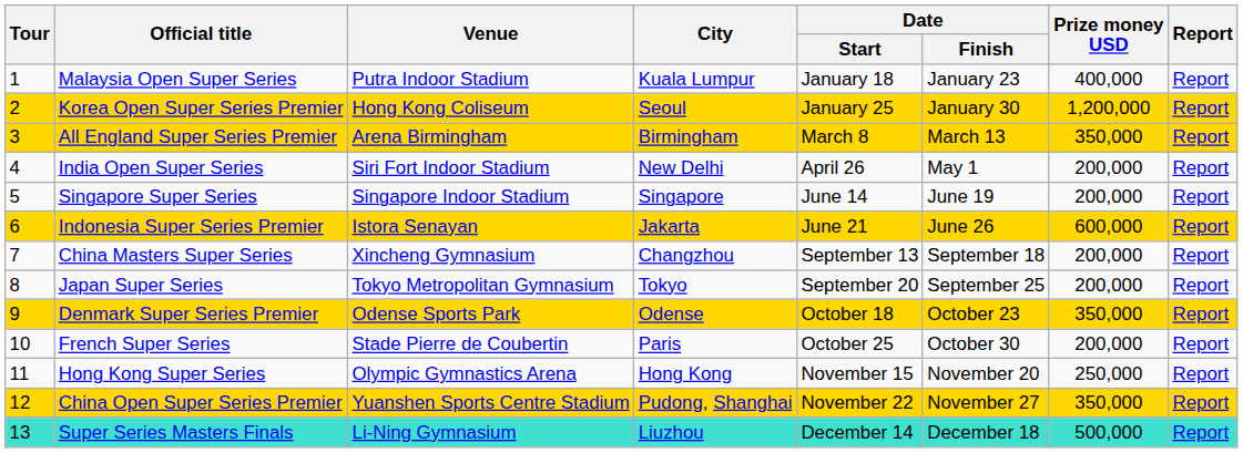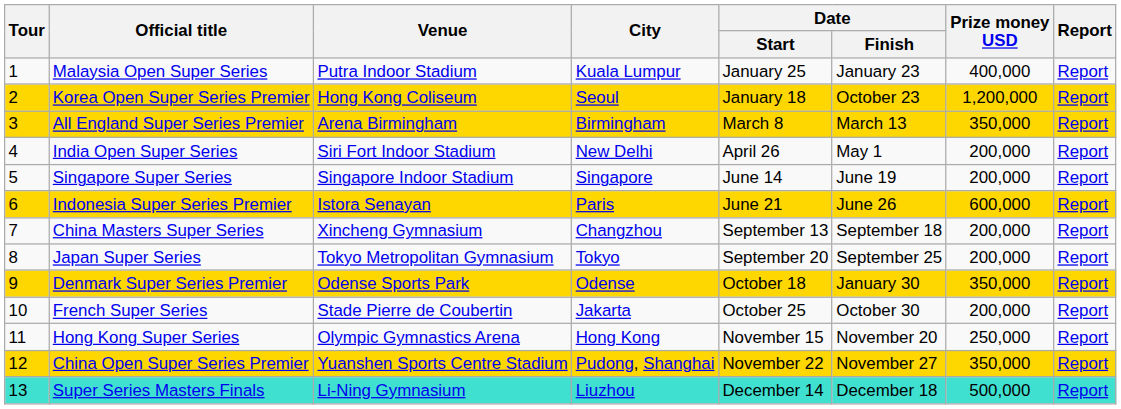 <table class=wikitable style="font-size:85%">
 <tr>
 <th rowspan=2>Tour</th>
 <th rowspan=2>Official title</th>
 <th rowspan=2>Venue</th>
 <th rowspan=2>City</th>
 <th colspan=2>Date</th>
 <th rowspan=2>Prize money <br><a href='#'>USD</a></th>
 <th rowspan=2>Report</th>
 </tr>
 <tr>
 <th>Start</th>
 <th>Finish</th>
 </tr>
 <tr>
 <td>1</td>
 <td> <a href='#'>Malaysia Open Super Series</a></td>
 <td><a href='#'>Putra Indoor Stadium</a></td>
 <td><a href='#'>Kuala Lumpur</a></td>
-<td>January 18</td>
+<td>January 25</td>
 <td>January 23</td>
 <td align=center>400,000</td>
 <td><a href='#'>Report</a></td>
 </tr>
 <tr bgcolor="gold">
 <td>2</td>
 <td> <a href='#'>Korea Open Super Series Premier</a></td>
 <td><a href='#'>Hong Kong Coliseum</a></td>
 <td><a href='#'>Seoul</a></td>
-<td>January 25</td>
-<td>January 30</td>
+<td>January 18</td>
+<td>October 23</td>
 <td align=center>1,200,000</td>
 <td><a href='#'>Report</a></td>
 </tr>
 <tr bgcolor="gold">
 <td>3</td>
 <td> <a href='#'>All England Super Series Premier</a></td>
 <td><a href='#'>Arena Birmingham</a></td>
 <td><a href='#'>Birmingham</a></td>
 <td>March 8</td>
 <td>March 13</td>
 <td align=center>350,000</td>
 <td><a href='#'>Report</a></td>
 </tr>
 <tr>
 <td>4</td>
 <td> <a href='#'>India Open Super Series</a></td>
 <td><a href='#'>Siri Fort Indoor Stadium</a></td>
 <td><a href='#'>New Delhi</a></td>
 <td>April 26</td>
 <td>May 1</td>
 <td align=center>200,000</td>
 <td><a href='#'>Report</a></td>
 </tr>
 <tr>
 <td>5</td>
 <td> <a href='#'>Singapore Super Series</a></td>
 <td><a href='#'>Singapore Indoor Stadium</a></td>
 <td><a href='#'>Singapore</a></td>
 <td>June 14</td>
 <td>June 19</td>
 <td align=center>200,000</td>
 <td><a href='#'>Report</a></td>
 </tr>
 <tr bgcolor="gold">
 <td>6</td>
 <td> <a href='#'>Indonesia Super Series Premier</a></td>
 <td><a href='#'>Istora Senayan</a></td>
-<td><a href='#'>Jakarta</a></td>
+<td><a href='#'>Paris</a></td>
 <td>June 21</td>
 <td>June 26</td>
 <td align=center>600,000</td>
 <td><a href='#'>Report</a></td>
 </tr>
 <tr>
 <td>7</td>
 <td> <a href='#'>China Masters Super Series</a></td>
 <td><a href='#'>Xincheng Gymnasium</a></td>
 <td><a href='#'>Changzhou</a></td>
 <td>September 13</td>
 <td>September 18</td>
 <td align=center>200,000</td>
 <td><a href='#'>Report</a></td>
 </tr>
 <tr>
 <td>8</td>
 <td> <a href='#'>Japan Super Series</a></td>
 <td><a href='#'>Tokyo Metropolitan Gymnasium</a></td>
 <td><a href='#'>Tokyo</a></td>
 <td>September 20</td>
 <td>September 25</td>
 <td align=center>200,000</td>
 <td><a href='#'>Report</a></td>
 </tr>
 <tr bgcolor="gold">
 <td>9</td>
 <td> <a href='#'>Denmark Super Series Premier</a></td>
 <td><a href='#'>Odense Sports Park</a></td>
 <td><a href='#'>Odense</a></td>
 <td>October 18</td>
-<td>October 23</td>
+<td>January 30</td>
 <td align=center>350,000</td>
 <td><a href='#'>Report</a></td>
 </tr>
 <tr>
 <td>10</td>
 <td> <a href='#'>French Super Series</a></td>
 <td><a href='#'>Stade Pierre de Coubertin</a></td>
-<td><a href='#'>Paris</a></td>
+<td><a href='#'>Jakarta</a></td>
 <td>October 25</td>
 <td>October 30</td>
 <td align=center>200,000</td>
 <td><a href='#'>Report</a></td>
 </tr>
 <tr>
 <td>11</td>
 <td> <a href='#'>Hong Kong Super Series</a></td>
 <td><a href='#'>Olympic Gymnastics Arena</a></td>
 <td><a href='#'>Hong Kong</a></td>
 <td>November 15</td>
 <td>November 20</td>
 <td align=center>250,000</td>
 <td><a href='#'>Report</a></td>
 </tr>
 <tr bgcolor="gold">
 <td>12</td>
 <td> <a href='#'>China Open Super Series Premier</a></td>
 <td><a href='#'>Yuanshen Sports Centre Stadium</a></td>
 <td><a href='#'>Pudong</a>, <a href='#'>Shanghai</a></td>
 <td>November 22</td>
 <td>November 27</td>
 <td align=center>350,000</td>
 <td><a href='#'>Report</a></td>
 </tr>
 <tr bgcolor="turquoise">
 <td>13</td>
 <td> <a href='#'>Super Series Masters Finals</a></td>
 <td><a href='#'>Li-Ning Gymnasium</a></td>
 <td><a href='#'>Liuzhou</a></td>
 <td>December 14</td>
 <td>December 18</td>
 <td align=center>500,000</td>
 <td><a href='#'>Report</a></td>
 </tr>
 </table>
